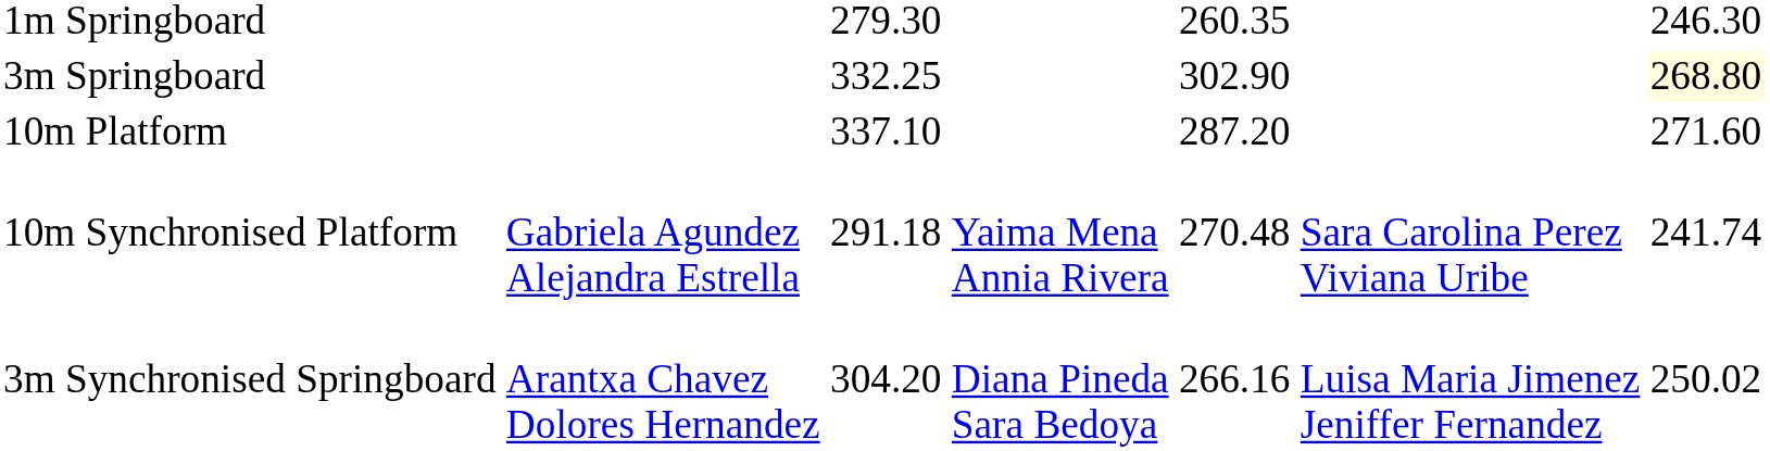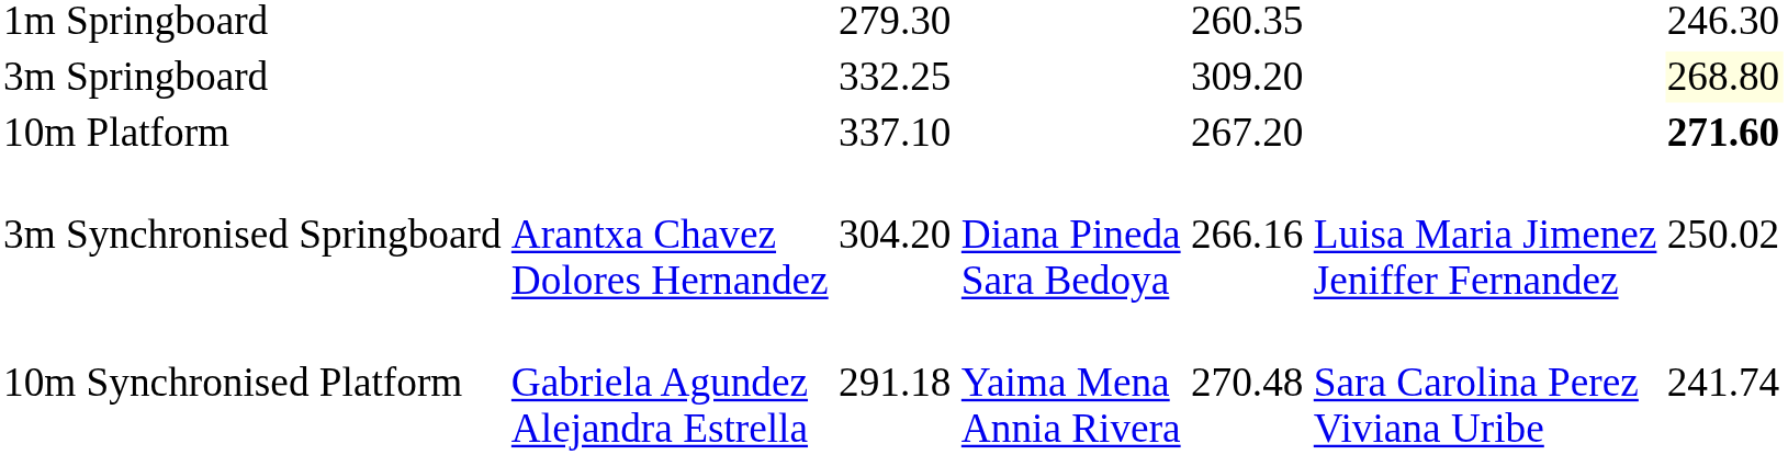 <table>
 <tr>
 <td>1m Springboard</td>
 <td></td>
 <td>279.30</td>
 <td></td>
 <td>260.35</td>
 <td></td>
 <td>246.30</td>
 </tr>
 <tr>
 <td>3m Springboard</td>
 <td></td>
 <td>332.25</td>
 <td></td>
-<td>302.90</td>
+<td>309.20</td>
 <td></td>
 <td style="background: lightyellow;">268.80</td>
 </tr>
 <tr>
 <td>10m Platform</td>
 <td></td>
 <td>337.10</td>
 <td></td>
-<td>287.20</td>
+<td>267.20</td>
 <td></td>
-<td>271.60</td>
+<td><strong>271.60</strong></td>
+</tr>
+<tr>
+<td>3m Synchronised Springboard</td>
+<td><br><a href='#'>Arantxa Chavez</a><br><a href='#'>Dolores Hernandez</a></td>
+<td>304.20</td>
+<td><br><a href='#'>Diana Pineda</a><br><a href='#'>Sara Bedoya</a></td>
+<td>266.16</td>
+<td><br><a href='#'>Luisa Maria Jimenez</a><br><a href='#'>Jeniffer Fernandez</a></td>
+<td>250.02</td>
 </tr>
 <tr>
 <td>10m Synchronised Platform</td>
 <td><br><a href='#'>Gabriela Agundez</a><br><a href='#'>Alejandra Estrella</a></td>
 <td>291.18</td>
 <td><br><a href='#'>Yaima Mena</a><br><a href='#'>Annia Rivera</a></td>
 <td>270.48</td>
 <td><br><a href='#'>Sara Carolina Perez</a><br><a href='#'>Viviana Uribe</a></td>
 <td>241.74</td>
 </tr>
 <tr>
-<td>3m Synchronised Springboard</td>
-<td><br><a href='#'>Arantxa Chavez</a><br><a href='#'>Dolores Hernandez</a></td>
-<td>304.20</td>
-<td><br><a href='#'>Diana Pineda</a><br><a href='#'>Sara Bedoya</a></td>
-<td>266.16</td>
-<td><br><a href='#'>Luisa Maria Jimenez</a><br><a href='#'>Jeniffer Fernandez</a></td>
-<td>250.02</td>
-</tr>
-<tr>
 </tr>
 </table>
